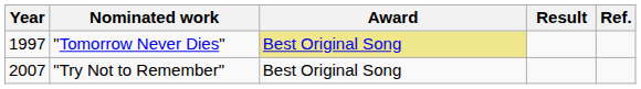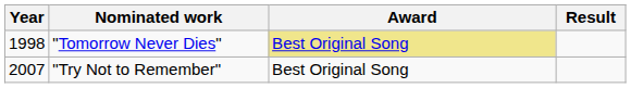 <table class="wikitable">
 <tr>
 <th>Year</th>
 <th width="250">Nominated work</th>
 <th width="350">Award</th>
 <th width="65">Result</th>
-<th>Ref.</th>
 </tr>
 <tr>
-<td align="center">1997</td>
+<td align="center">1998</td>
 <td>"<a href='#'>Tomorrow Never Dies</a>"</td>
 <td style="background: khaki;"><a href='#'>Best Original Song</a></td>
 <td></td>
-<td align="center"></td>
 </tr>
 <tr>
 <td align="center">2007</td>
 <td>"Try Not to Remember"</td>
 <td>Best Original Song</td>
 <td></td>
-<td align="center"></td>
 </tr>
 </table>
